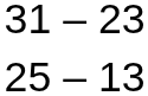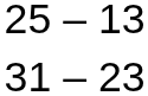 <table style="text-align:center">
 <tr>
 <th width=200></th>
 <th width=100></th>
 <th width=200></th>
 </tr>
 <tr>
 <td align=right><strong></strong></td>
-<td>31 – 23</td>
+<td>25 – 13</td>
 <td align=left></td>
 </tr>
 <tr>
 <td align=right><strong></strong></td>
-<td>25 – 13</td>
+<td>31 – 23</td>
 <td align=left></td>
 </tr>
 </table>
